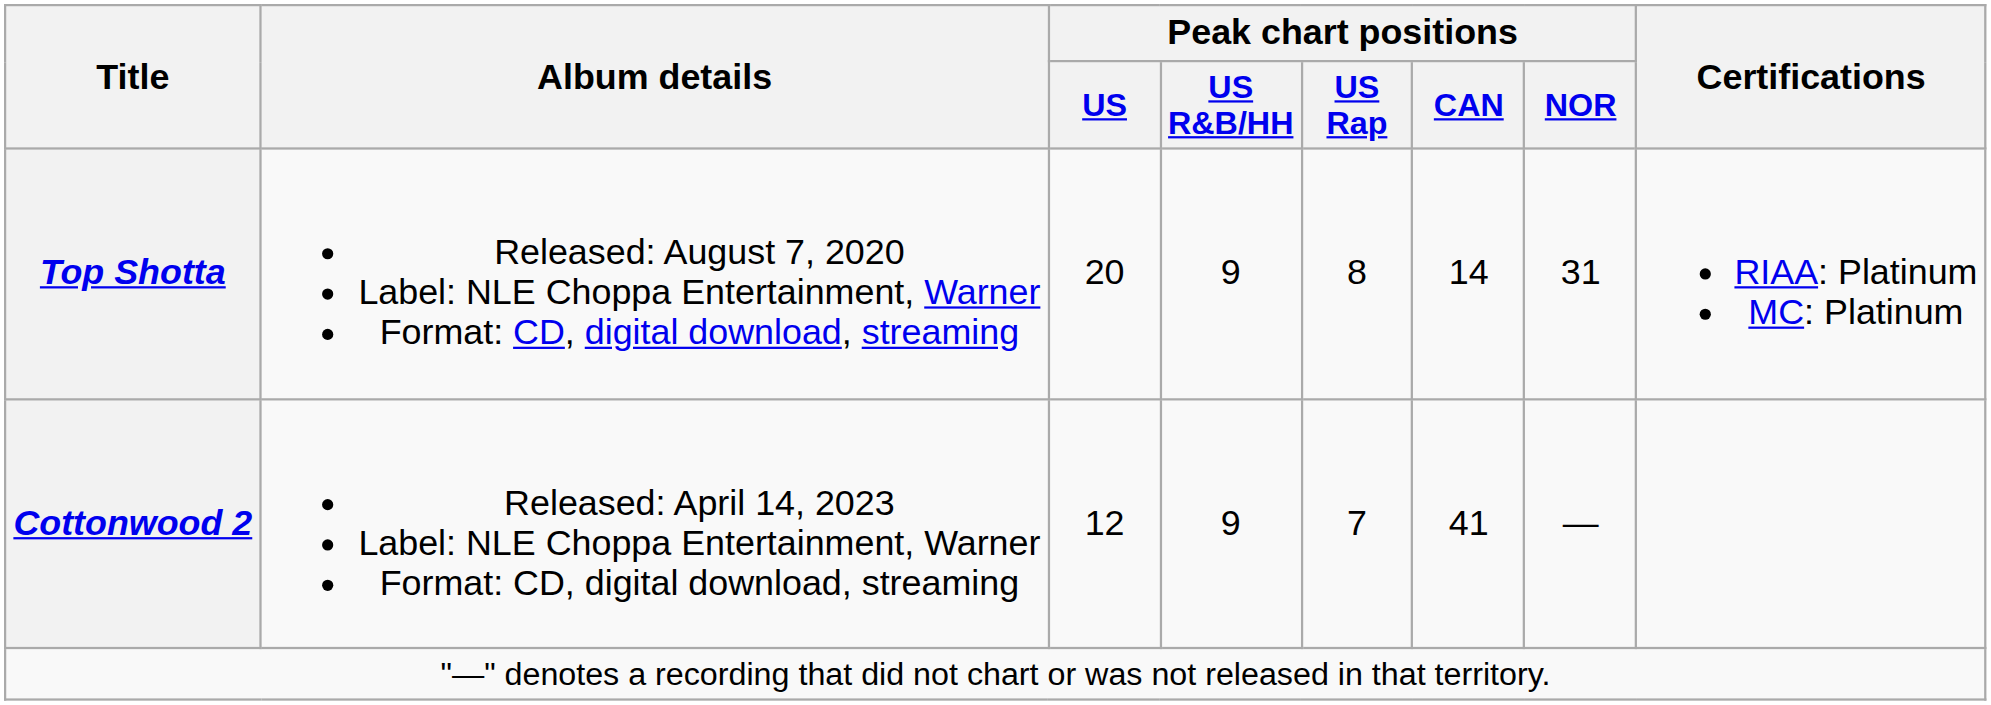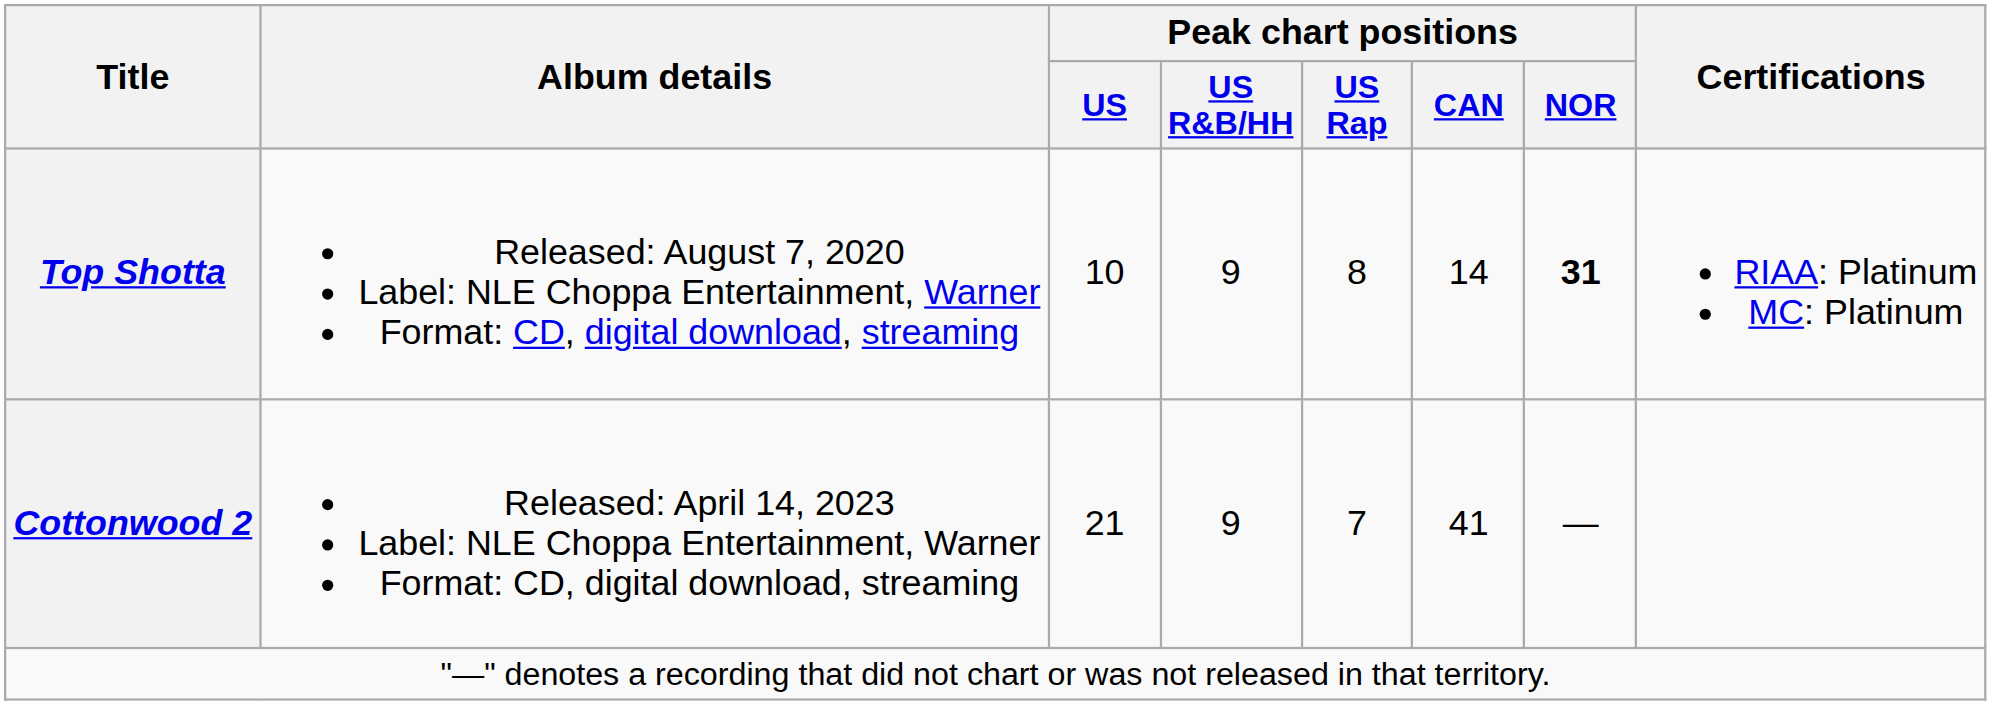 <table class="wikitable plainrowheaders" style="text-align:center;">
 <tr>
 <th scope="col" rowspan="2">Title</th>
 <th scope="col" rowspan="2">Album details</th>
 <th scope="col" colspan="5">Peak chart positions</th>
 <th scope="col" rowspan="2">Certifications</th>
 </tr>
 <tr>
 <th scope="col" style="width:3em;font-size:90%;"><a href='#'>US</a><br></th>
 <th scope="col" style="width:3em;font-size:90%;"><a href='#'>US<br>R&B/HH</a><br></th>
 <th scope="col" style="width:3em;font-size:90%;"><a href='#'>US<br>Rap</a><br></th>
 <th scope="col" style="width:3em;font-size:90%;"><a href='#'>CAN</a><br></th>
 <th scope="col" style="width:3em;font-size:90%;"><a href='#'>NOR</a><br></th>
 </tr>
 <tr>
 <th scope="row"><em><a href='#'>Top Shotta</a></em></th>
 <td><br><ul><li>Released: August 7, 2020</li><li>Label: NLE Choppa Entertainment, <a href='#'>Warner</a></li><li>Format: <a href='#'>CD</a>, <a href='#'>digital download</a>, <a href='#'>streaming</a></li></ul></td>
-<td>20</td>
+<td>10</td>
 <td>9</td>
 <td>8</td>
 <td>14</td>
-<td>31</td>
+<td><strong>31</strong></td>
 <td><br><ul><li><a href='#'>RIAA</a>: Platinum</li><li><a href='#'>MC</a>: Platinum</li></ul></td>
 </tr>
 <tr>
 <th scope="row"><em><a href='#'>Cottonwood 2</a></em></th>
 <td><br><ul><li>Released: April 14, 2023</li><li>Label: NLE Choppa Entertainment, Warner</li><li>Format: CD, digital download, streaming</li></ul></td>
-<td>12</td>
+<td>21</td>
 <td>9</td>
 <td>7</td>
 <td>41</td>
 <td>—</td>
 <td></td>
 </tr>
 <tr>
 <td colspan="8" style="font-size:90%">"—" denotes a recording that did not chart or was not released in that territory.</td>
 </tr>
 </table>
